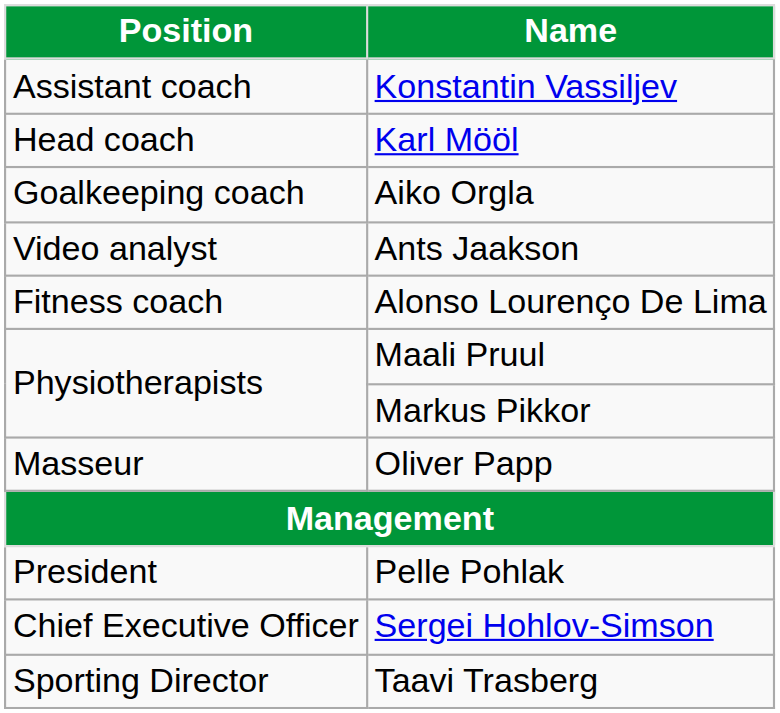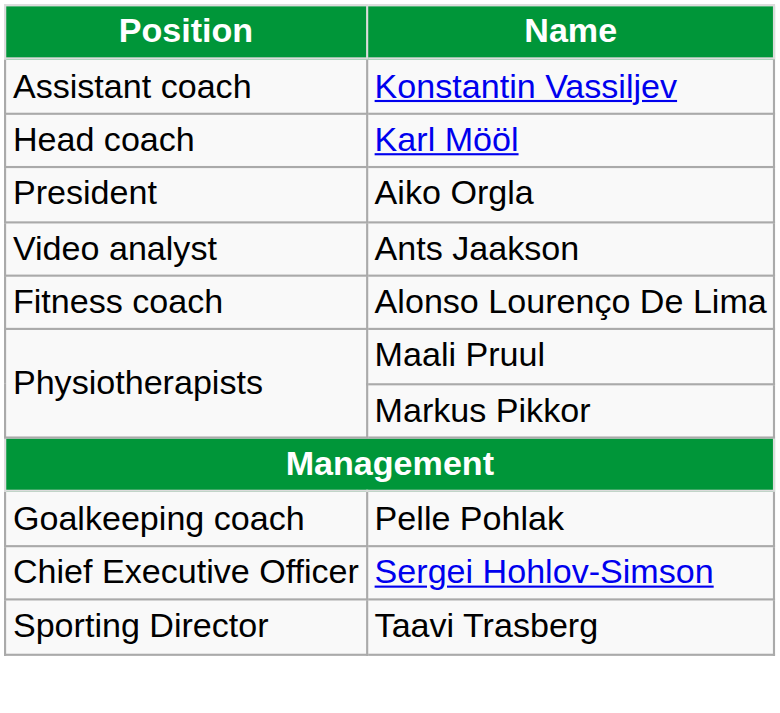 <table class="wikitable" align=left>
 <tr>
 <th style="background: #009639; color:white; border:1px solid #DCDCDC">Position</th>
 <th style="background: #009639; color:white; border:1px solid #DCDCDC">Name</th>
 </tr>
 <tr>
 <td>Assistant coach</td>
 <td> <a href='#'>Konstantin Vassiljev</a></td>
 </tr>
 <tr>
 <td>Head coach</td>
 <td> <a href='#'>Karl Mööl</a></td>
 </tr>
 <tr>
-<td>Goalkeeping coach</td>
+<td>President</td>
 <td> Aiko Orgla</td>
 </tr>
 <tr>
 <td>Video analyst</td>
 <td> Ants Jaakson</td>
 </tr>
 <tr>
 <td>Fitness coach</td>
 <td> Alonso Lourenço De Lima</td>
 </tr>
 <tr>
 <td rowspan=2>Physiotherapists</td>
 <td> Maali Pruul</td>
 </tr>
 <tr>
 <td> Markus Pikkor</td>
 </tr>
 <tr>
-<td>Masseur</td>
-<td> Oliver Papp</td>
-</tr>
-<tr>
 <th style="background: #009639; color:white; border:1px solid #DCDCDC" colspan=2><strong>Management</strong></th>
 </tr>
 <tr>
-<td>President</td>
+<td>Goalkeeping coach</td>
 <td> Pelle Pohlak</td>
 </tr>
 <tr>
 <td>Chief Executive Officer</td>
 <td> <a href='#'>Sergei Hohlov-Simson</a></td>
 </tr>
 <tr>
 <td>Sporting Director</td>
 <td> Taavi Trasberg</td>
 </tr>
 </table>
